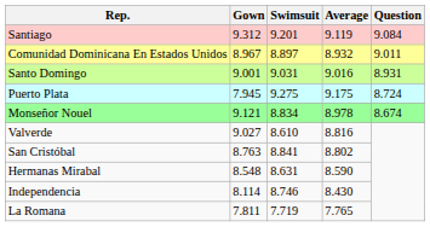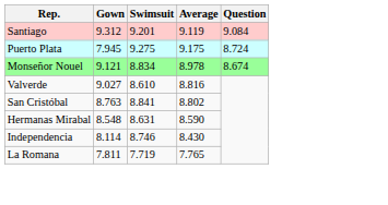 <table class="wikitable sortable collapsible">
 <tr>
 <th>Rep.</th>
 <th>Gown</th>
 <th>Swimsuit</th>
 <th>Average</th>
 <th>Question</th>
 </tr>
 <tr style="background:#fcc;">
 <td>Santiago</td>
 <td style="background:#fcc;">9.312</td>
 <td style="background:#fcc;">9.201</td>
 <td style="background:#fcc;">9.119</td>
 <td style="background:#fcc;">9.084</td>
-</tr>
-<tr style="background:#ff9;">
-<td>Comunidad Dominicana En Estados Unidos</td>
-<td style="background:#ff9;">8.967</td>
-<td style="background:#ff9;">8.897</td>
-<td style="background:#ff9;">8.932</td>
-<td style="background:#ff9;">9.011</td>
-</tr>
-<tr style="background:#cf9;">
-<td>Santo Domingo</td>
-<td style="background:#cf9;">9.001</td>
-<td style="background:#cf9;">9.031</td>
-<td style="background:#cf9;">9.016</td>
-<td style="background:#cf9;">8.931</td>
 </tr>
 <tr style="background:#cff;">
 <td>Puerto Plata</td>
 <td style="background:#cff;">7.945</td>
 <td style="background:#cff;">9.275</td>
 <td style="background:#cff;">9.175</td>
 <td style="background:#cff;">8.724</td>
 </tr>
 <tr style="background:#9f9;">
 <td>Monseñor Nouel</td>
 <td style="background:#9f9;">9.121</td>
 <td style="background:#9f9;">8.834</td>
 <td style="background:#9f9;">8.978</td>
 <td style="background:#9f9;">8.674</td>
 </tr>
 <tr>
 <td>Valverde</td>
 <td>9.027</td>
 <td>8.610</td>
 <td>8.816</td>
 </tr>
 <tr>
 <td>San Cristóbal</td>
 <td>8.763</td>
 <td>8.841</td>
 <td>8.802</td>
 </tr>
 <tr>
 <td>Hermanas Mirabal</td>
 <td>8.548</td>
 <td>8.631</td>
 <td>8.590</td>
 </tr>
 <tr>
 <td>Independencia</td>
 <td>8.114</td>
 <td>8.746</td>
 <td>8.430</td>
 </tr>
 <tr>
 <td>La Romana</td>
 <td>7.811</td>
 <td>7.719</td>
 <td>7.765</td>
 </tr>
 </table>
